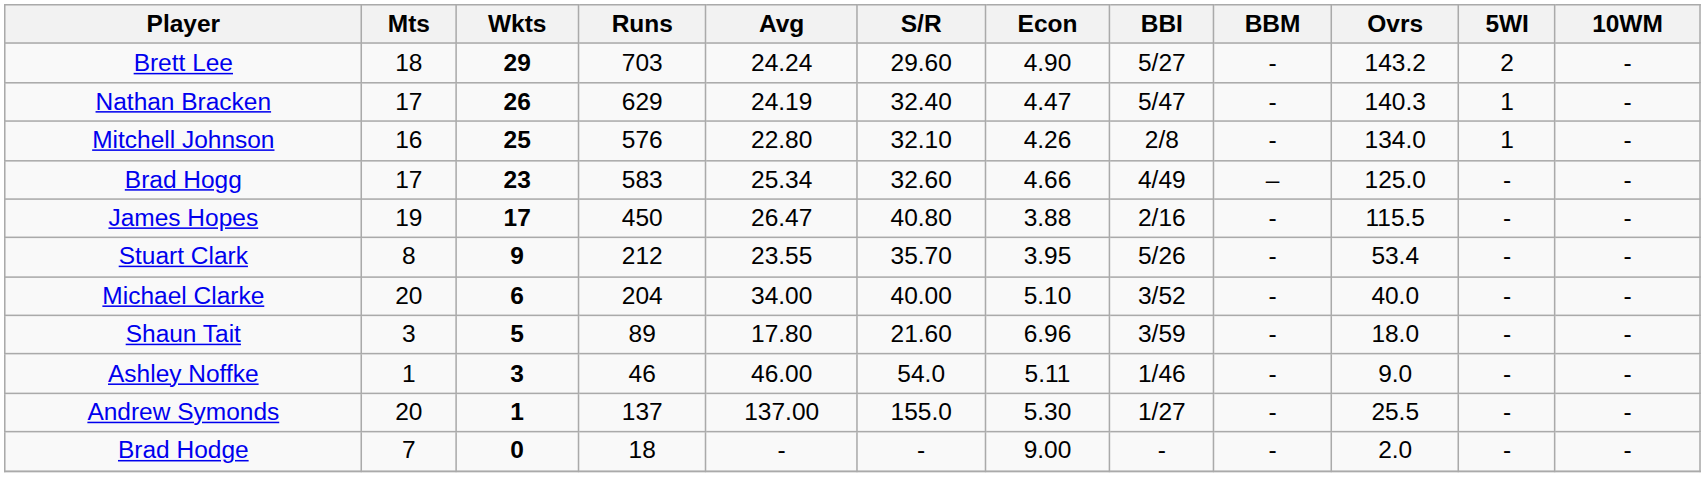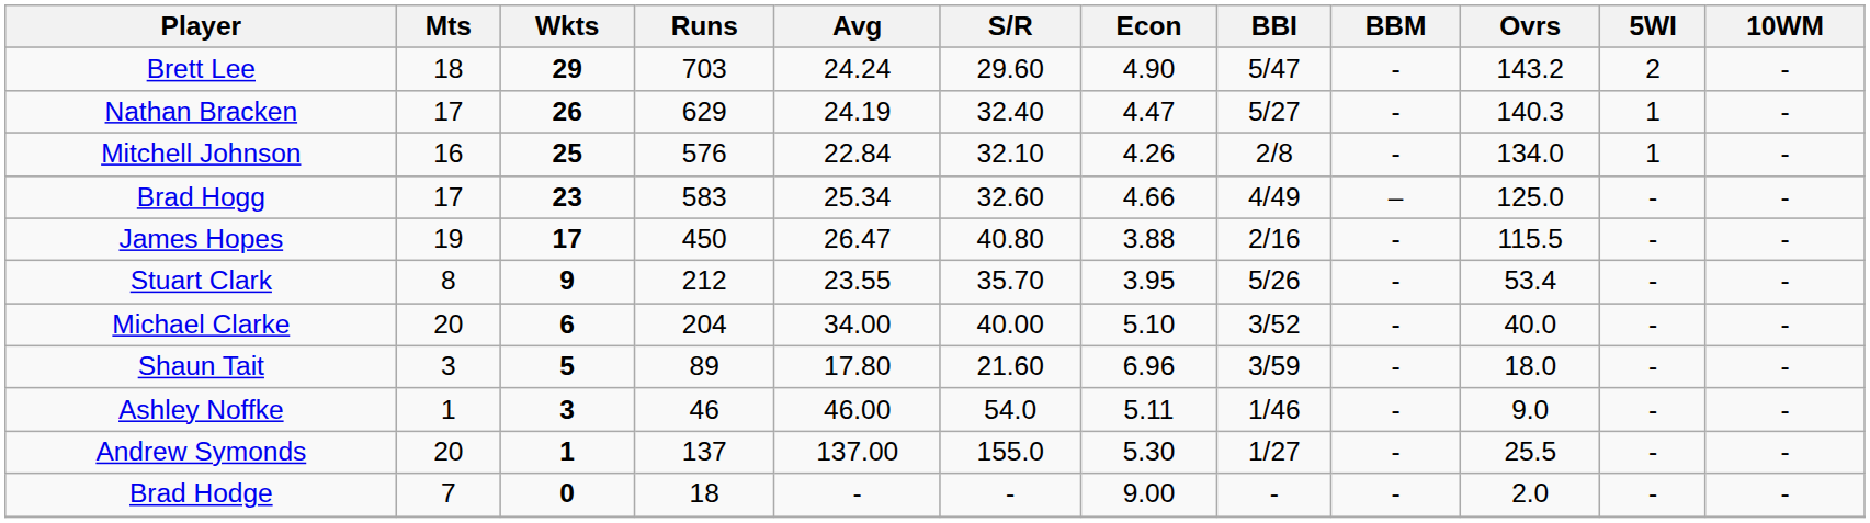 <table class="wikitable" width=70%>
 <tr>
 <th>Player</th>
 <th>Mts</th>
 <th>Wkts</th>
 <th>Runs</th>
 <th>Avg</th>
 <th>S/R</th>
 <th>Econ</th>
 <th>BBI</th>
 <th>BBM</th>
 <th>Ovrs</th>
 <th>5WI</th>
 <th>10WM</th>
 </tr>
 <tr align=center>
 <td><a href='#'>Brett Lee</a></td>
 <td>18</td>
 <td><strong>29</strong></td>
 <td>703</td>
 <td>24.24</td>
 <td>29.60</td>
 <td>4.90</td>
-<td>5/27</td>
+<td>5/47</td>
 <td>-</td>
 <td>143.2</td>
 <td>2</td>
 <td>-</td>
 </tr>
 <tr align=center>
 <td><a href='#'>Nathan Bracken</a></td>
 <td>17</td>
 <td><strong>26</strong></td>
 <td>629</td>
 <td>24.19</td>
 <td>32.40</td>
 <td>4.47</td>
-<td>5/47</td>
+<td>5/27</td>
 <td>-</td>
 <td>140.3</td>
 <td>1</td>
 <td>-</td>
 </tr>
 <tr align=center>
 <td><a href='#'>Mitchell Johnson</a></td>
 <td>16</td>
 <td><strong>25</strong></td>
 <td>576</td>
-<td>22.80</td>
+<td>22.84</td>
 <td>32.10</td>
 <td>4.26</td>
 <td>2/8</td>
 <td>-</td>
 <td>134.0</td>
 <td>1</td>
 <td>-</td>
 </tr>
 <tr align=center>
 <td><a href='#'>Brad Hogg</a></td>
 <td>17</td>
 <td><strong>23</strong></td>
 <td>583</td>
 <td>25.34</td>
 <td>32.60</td>
 <td>4.66</td>
 <td>4/49</td>
 <td>–</td>
 <td>125.0</td>
 <td>-</td>
 <td>-</td>
 </tr>
 <tr align=center>
 <td><a href='#'>James Hopes</a></td>
 <td>19</td>
 <td><strong>17</strong></td>
 <td>450</td>
 <td>26.47</td>
 <td>40.80</td>
 <td>3.88</td>
 <td>2/16</td>
 <td>-</td>
 <td>115.5</td>
 <td>-</td>
 <td>-</td>
 </tr>
 <tr align=center>
 <td><a href='#'>Stuart Clark</a></td>
 <td>8</td>
 <td><strong>9</strong></td>
 <td>212</td>
 <td>23.55</td>
 <td>35.70</td>
 <td>3.95</td>
 <td>5/26</td>
 <td>-</td>
 <td>53.4</td>
 <td>-</td>
 <td>-</td>
 </tr>
 <tr align=center>
 <td><a href='#'>Michael Clarke</a></td>
 <td>20</td>
 <td><strong>6</strong></td>
 <td>204</td>
 <td>34.00</td>
 <td>40.00</td>
 <td>5.10</td>
 <td>3/52</td>
 <td>-</td>
 <td>40.0</td>
 <td>-</td>
 <td>-</td>
 </tr>
 <tr align=center>
 <td><a href='#'>Shaun Tait</a></td>
 <td>3</td>
 <td><strong>5</strong></td>
 <td>89</td>
 <td>17.80</td>
 <td>21.60</td>
 <td>6.96</td>
 <td>3/59</td>
 <td>-</td>
 <td>18.0</td>
 <td>-</td>
 <td>-</td>
 </tr>
 <tr align=center>
 <td><a href='#'>Ashley Noffke</a></td>
 <td>1</td>
 <td><strong>3</strong></td>
 <td>46</td>
 <td>46.00</td>
 <td>54.0</td>
 <td>5.11</td>
 <td>1/46</td>
 <td>-</td>
 <td>9.0</td>
 <td>-</td>
 <td>-</td>
 </tr>
 <tr align=center>
 <td><a href='#'>Andrew Symonds</a></td>
 <td>20</td>
 <td><strong>1</strong></td>
 <td>137</td>
 <td>137.00</td>
 <td>155.0</td>
 <td>5.30</td>
 <td>1/27</td>
 <td>-</td>
 <td>25.5</td>
 <td>-</td>
 <td>-</td>
 </tr>
 <tr align=center>
 <td><a href='#'>Brad Hodge</a></td>
 <td>7</td>
 <td><strong>0</strong></td>
 <td>18</td>
 <td>-</td>
 <td>-</td>
 <td>9.00</td>
 <td>-</td>
 <td>-</td>
 <td>2.0</td>
 <td>-</td>
 <td>-</td>
 </tr>
 <tr align=center>
 </tr>
 </table>
